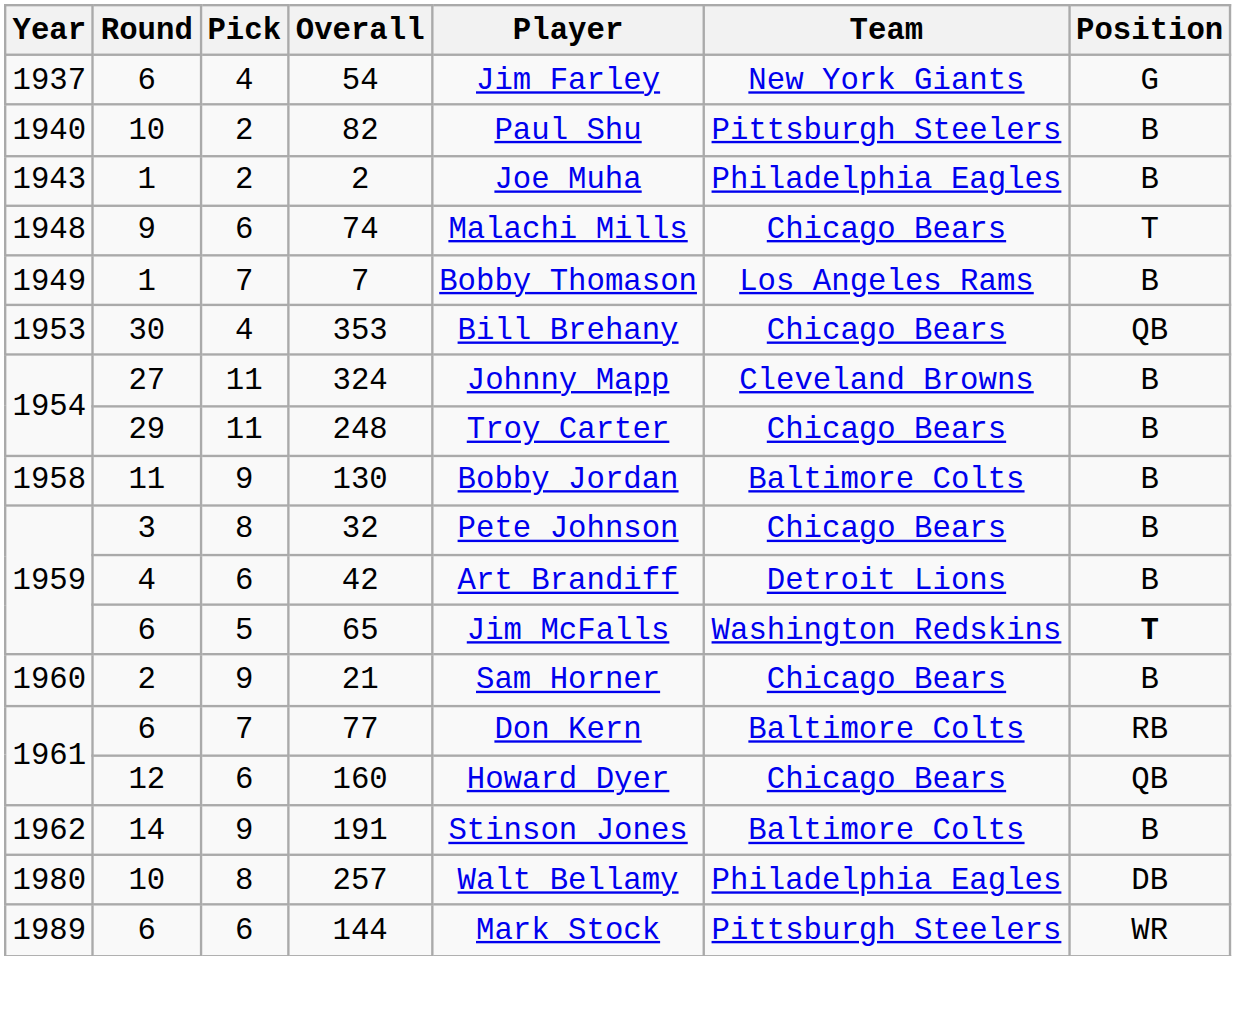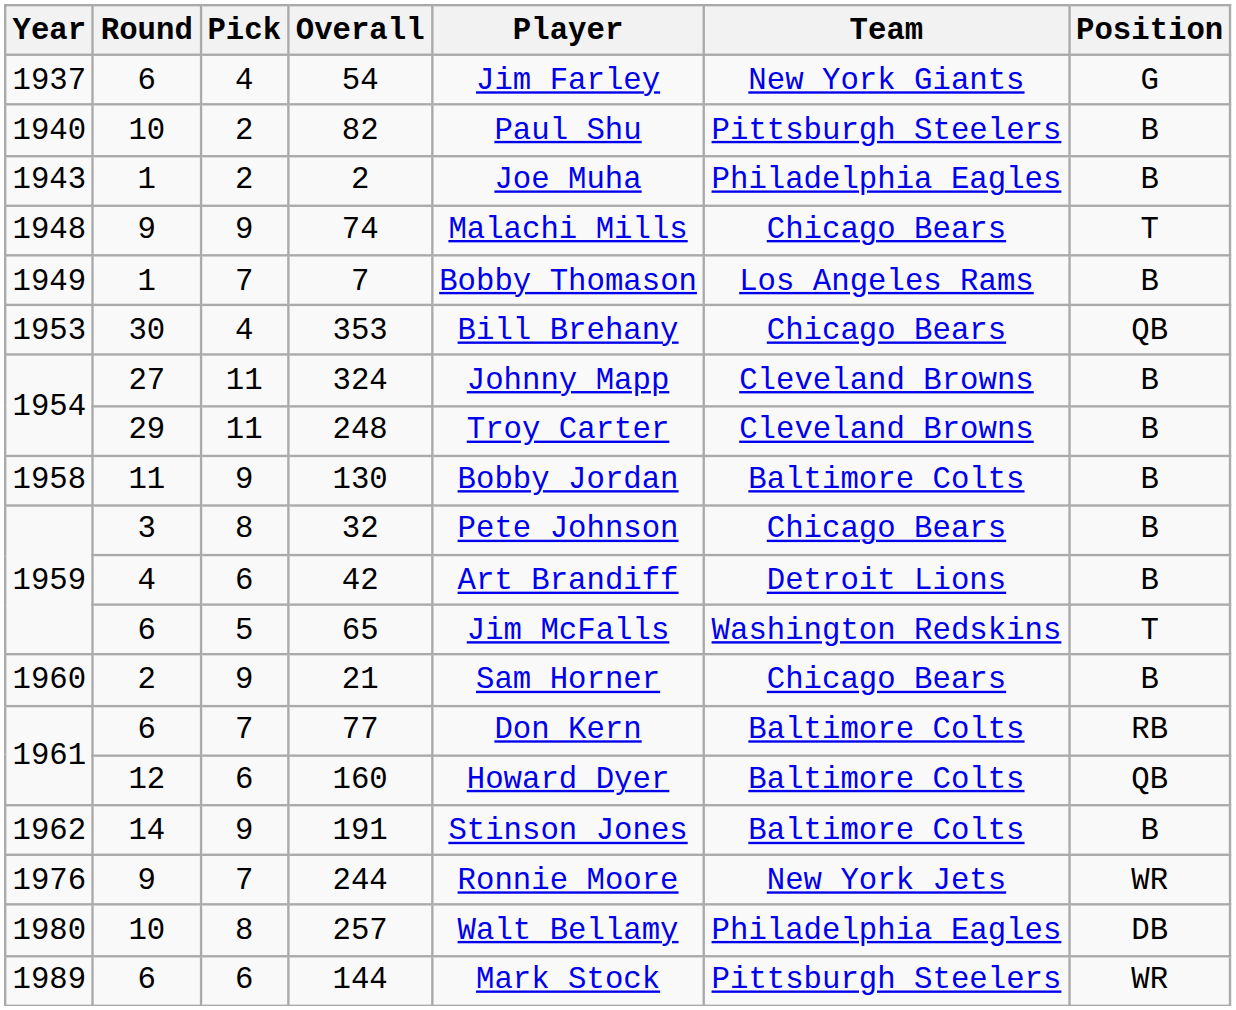 <table class="wikitable sortable" style="text-align: center;">
 <tr>
 <th>Year</th>
 <th>Round</th>
 <th>Pick</th>
 <th>Overall</th>
 <th>Player</th>
 <th>Team</th>
 <th>Position</th>
 </tr>
 <tr>
 <td>1937</td>
 <td>6</td>
 <td>4</td>
 <td>54</td>
 <td><a href='#'>Jim Farley</a></td>
 <td><a href='#'>New York Giants</a></td>
 <td>G</td>
 </tr>
 <tr>
 <td>1940</td>
 <td>10</td>
 <td>2</td>
 <td>82</td>
 <td><a href='#'>Paul Shu</a></td>
 <td><a href='#'>Pittsburgh Steelers</a></td>
 <td>B</td>
 </tr>
 <tr>
 <td>1943</td>
 <td>1</td>
 <td>2</td>
 <td>2</td>
 <td><a href='#'>Joe Muha</a></td>
 <td><a href='#'>Philadelphia Eagles</a></td>
 <td>B</td>
 </tr>
 <tr>
 <td>1948</td>
 <td>9</td>
-<td>6</td>
+<td>9</td>
 <td>74</td>
 <td><a href='#'>Malachi Mills</a></td>
 <td><a href='#'>Chicago Bears</a></td>
 <td>T</td>
 </tr>
 <tr>
 <td>1949</td>
 <td>1</td>
 <td>7</td>
 <td>7</td>
 <td><a href='#'>Bobby Thomason</a></td>
 <td><a href='#'>Los Angeles Rams</a></td>
 <td>B</td>
 </tr>
 <tr>
 <td>1953</td>
 <td>30</td>
 <td>4</td>
 <td>353</td>
 <td><a href='#'>Bill Brehany</a></td>
 <td><a href='#'>Chicago Bears</a></td>
 <td>QB</td>
 </tr>
 <tr>
 <td rowspan="2">1954</td>
 <td>27</td>
 <td>11</td>
 <td>324</td>
 <td><a href='#'>Johnny Mapp</a></td>
 <td><a href='#'>Cleveland Browns</a></td>
 <td>B</td>
 </tr>
 <tr>
 <td>29</td>
 <td>11</td>
 <td>248</td>
 <td><a href='#'>Troy Carter</a></td>
-<td><a href='#'>Chicago Bears</a></td>
+<td><a href='#'>Cleveland Browns</a></td>
 <td>B</td>
 </tr>
 <tr>
 <td>1958</td>
 <td>11</td>
 <td>9</td>
 <td>130</td>
 <td><a href='#'>Bobby Jordan</a></td>
 <td><a href='#'>Baltimore Colts</a></td>
 <td>B</td>
 </tr>
 <tr>
 <td rowspan="3">1959</td>
 <td>3</td>
 <td>8</td>
 <td>32</td>
 <td><a href='#'>Pete Johnson</a></td>
 <td><a href='#'>Chicago Bears</a></td>
 <td>B</td>
 </tr>
 <tr>
 <td>4</td>
 <td>6</td>
 <td>42</td>
 <td><a href='#'>Art Brandiff</a></td>
 <td><a href='#'>Detroit Lions</a></td>
 <td>B</td>
 </tr>
 <tr>
 <td>6</td>
 <td>5</td>
 <td>65</td>
 <td><a href='#'>Jim McFalls</a></td>
 <td><a href='#'>Washington Redskins</a></td>
-<td><strong>T</strong></td>
+<td>T</td>
 </tr>
 <tr>
 <td>1960</td>
 <td>2</td>
 <td>9</td>
 <td>21</td>
 <td><a href='#'>Sam Horner</a></td>
 <td><a href='#'>Chicago Bears</a></td>
 <td>B</td>
 </tr>
 <tr>
 <td rowspan="2">1961</td>
 <td>6</td>
 <td>7</td>
 <td>77</td>
 <td><a href='#'>Don Kern</a></td>
 <td><a href='#'>Baltimore Colts</a></td>
 <td>RB</td>
 </tr>
 <tr>
 <td>12</td>
 <td>6</td>
 <td>160</td>
 <td><a href='#'>Howard Dyer</a></td>
-<td><a href='#'>Chicago Bears</a></td>
+<td><a href='#'>Baltimore Colts</a></td>
 <td>QB</td>
 </tr>
 <tr>
 <td>1962</td>
 <td>14</td>
 <td>9</td>
 <td>191</td>
 <td><a href='#'>Stinson Jones</a></td>
 <td><a href='#'>Baltimore Colts</a></td>
 <td>B</td>
+</tr>
+<tr>
+<td>1976</td>
+<td>9</td>
+<td>7</td>
+<td>244</td>
+<td><a href='#'>Ronnie Moore</a></td>
+<td><a href='#'>New York Jets</a></td>
+<td>WR</td>
 </tr>
 <tr>
 <td>1980</td>
 <td>10</td>
 <td>8</td>
 <td>257</td>
 <td><a href='#'>Walt Bellamy</a></td>
 <td><a href='#'>Philadelphia Eagles</a></td>
 <td>DB</td>
 </tr>
 <tr>
 <td>1989</td>
 <td>6</td>
 <td>6</td>
 <td>144</td>
 <td><a href='#'>Mark Stock</a></td>
 <td><a href='#'>Pittsburgh Steelers</a></td>
 <td>WR</td>
 </tr>
 </table>
